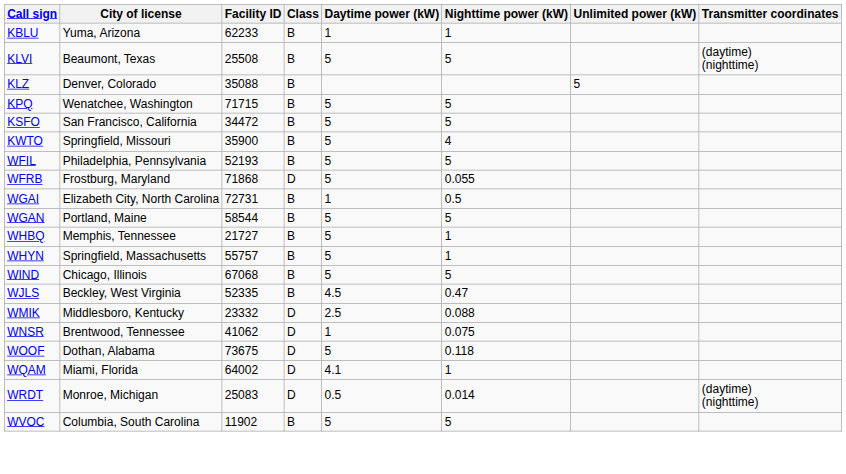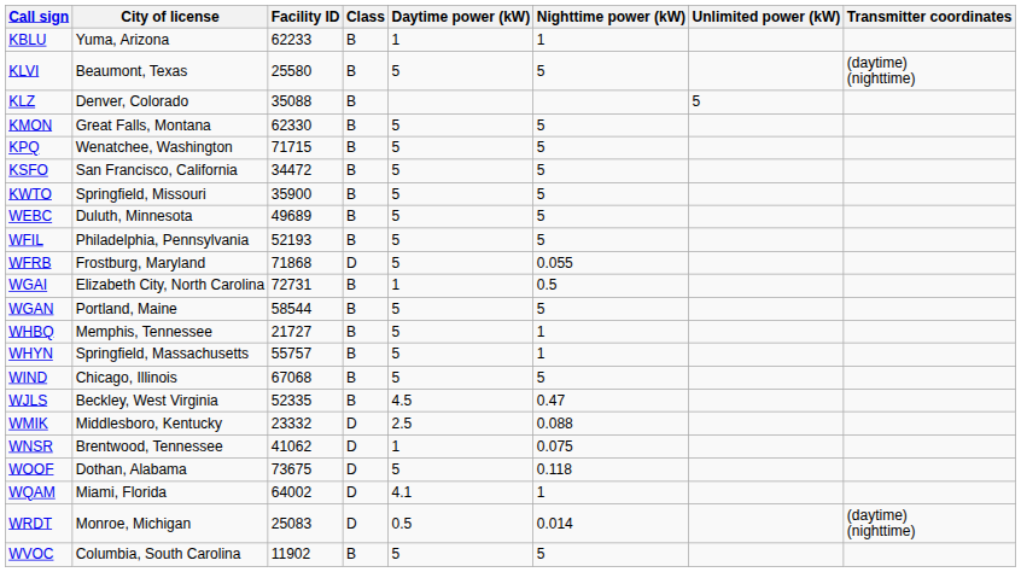 <table class="wikitable sortable">
 <tr>
 <th><a href='#'>Call sign</a></th>
 <th>City of license</th>
 <th>Facility ID</th>
 <th>Class</th>
 <th>Daytime power (kW)</th>
 <th>Nighttime power (kW)</th>
 <th>Unlimited power (kW)</th>
 <th>Transmitter coordinates</th>
 </tr>
 <tr>
 <td><a href='#'>KBLU</a></td>
 <td>Yuma, Arizona</td>
 <td>62233</td>
 <td>B</td>
 <td>1</td>
 <td>1</td>
 <td></td>
 <td></td>
 </tr>
 <tr>
 <td><a href='#'>KLVI</a></td>
 <td>Beaumont, Texas</td>
-<td>25508</td>
+<td>25580</td>
 <td>B</td>
 <td>5</td>
 <td>5</td>
 <td></td>
 <td> (daytime)<br> (nighttime)</td>
 </tr>
 <tr>
 <td><a href='#'>KLZ</a></td>
 <td>Denver, Colorado</td>
 <td>35088</td>
 <td>B</td>
 <td></td>
 <td></td>
 <td>5</td>
+<td></td>
+</tr>
+<tr>
+<td><a href='#'>KMON</a></td>
+<td>Great Falls, Montana</td>
+<td>62330</td>
+<td>B</td>
+<td>5</td>
+<td>5</td>
+<td></td>
 <td></td>
 </tr>
 <tr>
 <td><a href='#'>KPQ</a></td>
 <td>Wenatchee, Washington</td>
 <td>71715</td>
 <td>B</td>
 <td>5</td>
 <td>5</td>
 <td></td>
 <td></td>
 </tr>
 <tr>
 <td><a href='#'>KSFO</a></td>
 <td>San Francisco, California</td>
 <td>34472</td>
 <td>B</td>
 <td>5</td>
 <td>5</td>
 <td></td>
 <td></td>
 </tr>
 <tr>
 <td><a href='#'>KWTO</a></td>
 <td>Springfield, Missouri</td>
 <td>35900</td>
 <td>B</td>
 <td>5</td>
-<td>4</td>
+<td>5</td>
+<td></td>
+<td></td>
+</tr>
+<tr>
+<td><a href='#'>WEBC</a></td>
+<td>Duluth, Minnesota</td>
+<td>49689</td>
+<td>B</td>
+<td>5</td>
+<td>5</td>
 <td></td>
 <td></td>
 </tr>
 <tr>
 <td><a href='#'>WFIL</a></td>
 <td>Philadelphia, Pennsylvania</td>
 <td>52193</td>
 <td>B</td>
 <td>5</td>
 <td>5</td>
 <td></td>
 <td></td>
 </tr>
 <tr>
 <td><a href='#'>WFRB</a></td>
 <td>Frostburg, Maryland</td>
 <td>71868</td>
 <td>D</td>
 <td>5</td>
 <td>0.055</td>
 <td></td>
 <td></td>
 </tr>
 <tr>
 <td><a href='#'>WGAI</a></td>
 <td>Elizabeth City, North Carolina</td>
 <td>72731</td>
 <td>B</td>
 <td>1</td>
 <td>0.5</td>
 <td></td>
 <td></td>
 </tr>
 <tr>
 <td><a href='#'>WGAN</a></td>
 <td>Portland, Maine</td>
 <td>58544</td>
 <td>B</td>
 <td>5</td>
 <td>5</td>
 <td></td>
 <td></td>
 </tr>
 <tr>
 <td><a href='#'>WHBQ</a></td>
 <td>Memphis, Tennessee</td>
 <td>21727</td>
 <td>B</td>
 <td>5</td>
 <td>1</td>
 <td></td>
 <td></td>
 </tr>
 <tr>
 <td><a href='#'>WHYN</a></td>
 <td>Springfield, Massachusetts</td>
 <td>55757</td>
 <td>B</td>
 <td>5</td>
 <td>1</td>
 <td></td>
 <td></td>
 </tr>
 <tr>
 <td><a href='#'>WIND</a></td>
 <td>Chicago, Illinois</td>
 <td>67068</td>
 <td>B</td>
 <td>5</td>
 <td>5</td>
 <td></td>
 <td></td>
 </tr>
 <tr>
 <td><a href='#'>WJLS</a></td>
 <td>Beckley, West Virginia</td>
 <td>52335</td>
 <td>B</td>
 <td>4.5</td>
 <td>0.47</td>
 <td></td>
 <td></td>
 </tr>
 <tr>
 <td><a href='#'>WMIK</a></td>
 <td>Middlesboro, Kentucky</td>
 <td>23332</td>
 <td>D</td>
 <td>2.5</td>
 <td>0.088</td>
 <td></td>
 <td></td>
 </tr>
 <tr>
 <td><a href='#'>WNSR</a></td>
 <td>Brentwood, Tennessee</td>
 <td>41062</td>
 <td>D</td>
 <td>1</td>
 <td>0.075</td>
 <td></td>
 <td></td>
 </tr>
 <tr>
 <td><a href='#'>WOOF</a></td>
 <td>Dothan, Alabama</td>
 <td>73675</td>
 <td>D</td>
 <td>5</td>
 <td>0.118</td>
 <td></td>
 <td></td>
 </tr>
 <tr>
 <td><a href='#'>WQAM</a></td>
 <td>Miami, Florida</td>
 <td>64002</td>
 <td>D</td>
 <td>4.1</td>
 <td>1</td>
 <td></td>
 <td></td>
 </tr>
 <tr>
 <td><a href='#'>WRDT</a></td>
 <td>Monroe, Michigan</td>
 <td>25083</td>
 <td>D</td>
 <td>0.5</td>
 <td>0.014</td>
 <td></td>
 <td> (daytime)<br> (nighttime)</td>
 </tr>
 <tr>
 <td><a href='#'>WVOC</a></td>
 <td>Columbia, South Carolina</td>
 <td>11902</td>
 <td>B</td>
 <td>5</td>
 <td>5</td>
 <td></td>
 <td></td>
 </tr>
 </table>
